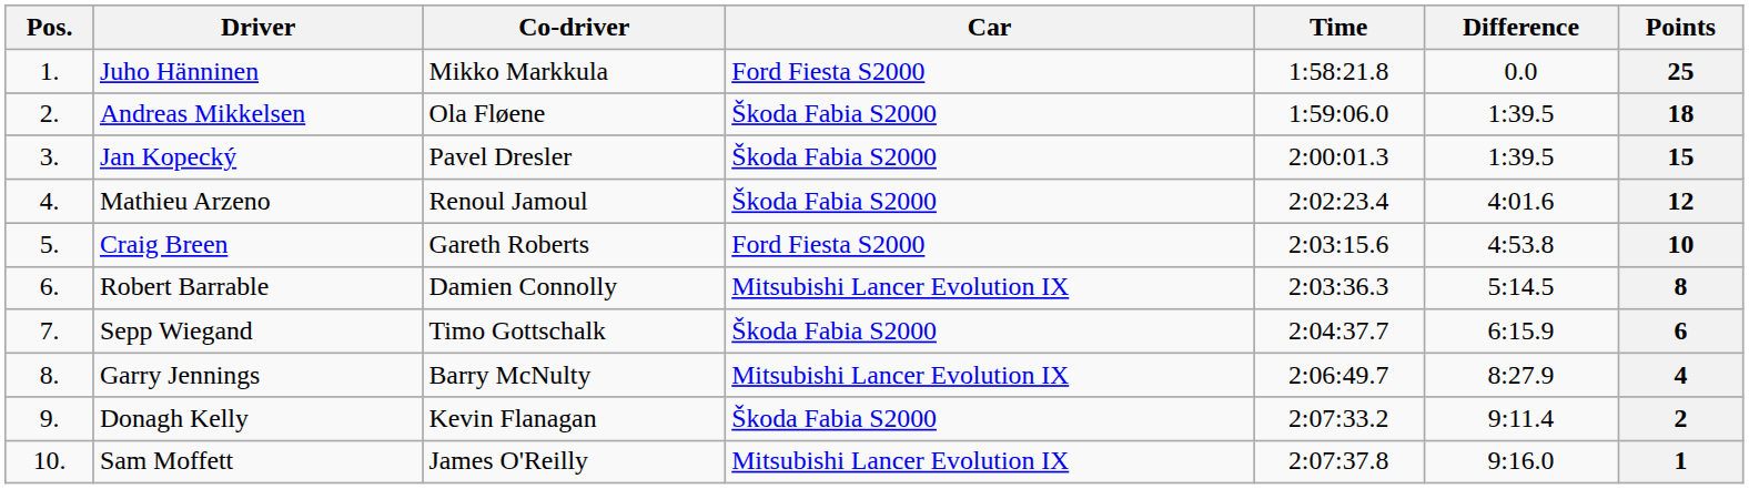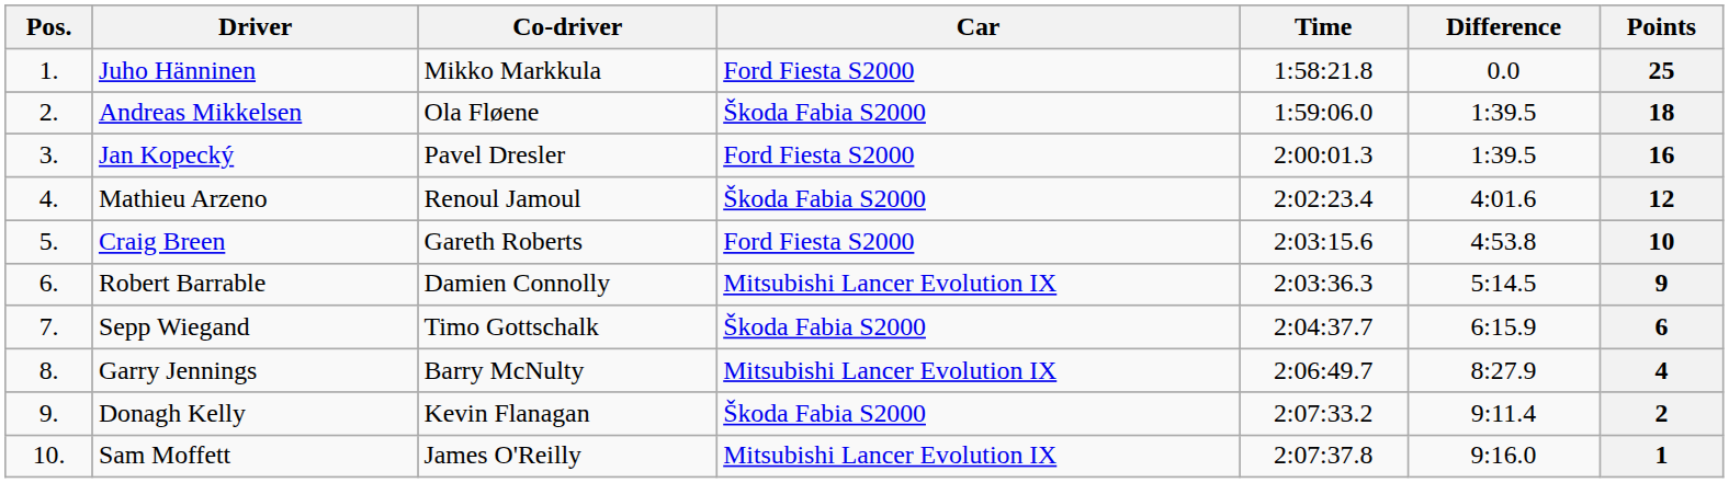 <table class="wikitable" width="73%" style="text-align: center; font-size: 90%; max-width: 950px;">
 <tr>
 <th>Pos.</th>
 <th>Driver</th>
 <th>Co-driver</th>
 <th>Car</th>
 <th>Time</th>
 <th>Difference</th>
 <th>Points</th>
 </tr>
 <tr>
 <td>1.</td>
 <td align="left"> <a href='#'>Juho Hänninen</a></td>
 <td align="left"> Mikko Markkula</td>
 <td align="left"><a href='#'>Ford Fiesta S2000</a></td>
 <td>1:58:21.8</td>
 <td>0.0</td>
 <th>25</th>
 </tr>
 <tr>
 <td>2.</td>
 <td align="left"> <a href='#'>Andreas Mikkelsen</a></td>
 <td align="left"> Ola Fløene</td>
 <td align="left"><a href='#'>Škoda Fabia S2000</a></td>
 <td>1:59:06.0</td>
 <td>1:39.5</td>
 <th>18</th>
 </tr>
 <tr>
 <td>3.</td>
 <td align="left"> <a href='#'>Jan Kopecký</a></td>
 <td align="left"> Pavel Dresler</td>
-<td align="left"><a href='#'>Škoda Fabia S2000</a></td>
+<td align="left"><a href='#'>Ford Fiesta S2000</a></td>
 <td>2:00:01.3</td>
 <td>1:39.5</td>
-<th>15</th>
+<th>16</th>
 </tr>
 <tr>
 <td>4.</td>
 <td align="left"> Mathieu Arzeno</td>
 <td align="left"> Renoul Jamoul</td>
 <td align="left"><a href='#'>Škoda Fabia S2000</a></td>
 <td>2:02:23.4</td>
 <td>4:01.6</td>
 <th>12</th>
 </tr>
 <tr>
 <td>5.</td>
 <td align="left"> <a href='#'>Craig Breen</a></td>
 <td align="left"> Gareth Roberts</td>
 <td align="left"><a href='#'>Ford Fiesta S2000</a></td>
 <td>2:03:15.6</td>
 <td>4:53.8</td>
 <th>10</th>
 </tr>
 <tr>
 <td>6.</td>
 <td align="left"> Robert Barrable</td>
 <td align="left"> Damien Connolly</td>
 <td align="left"><a href='#'>Mitsubishi Lancer Evolution IX</a></td>
 <td>2:03:36.3</td>
 <td>5:14.5</td>
-<th>8</th>
+<th>9</th>
 </tr>
 <tr>
 <td>7.</td>
 <td align="left"> Sepp Wiegand</td>
 <td align="left"> Timo Gottschalk</td>
 <td align="left"><a href='#'>Škoda Fabia S2000</a></td>
 <td>2:04:37.7</td>
 <td>6:15.9</td>
 <th>6</th>
 </tr>
 <tr>
 <td>8.</td>
 <td align="left"> Garry Jennings</td>
 <td align="left"> Barry McNulty</td>
 <td align="left"><a href='#'>Mitsubishi Lancer Evolution IX</a></td>
 <td>2:06:49.7</td>
 <td>8:27.9</td>
 <th>4</th>
 </tr>
 <tr>
 <td>9.</td>
 <td align="left"> Donagh Kelly</td>
 <td align="left"> Kevin Flanagan</td>
 <td align="left"><a href='#'>Škoda Fabia S2000</a></td>
 <td>2:07:33.2</td>
 <td>9:11.4</td>
 <th>2</th>
 </tr>
 <tr>
 <td>10.</td>
 <td align="left"> Sam Moffett</td>
 <td align="left"> James O'Reilly</td>
 <td align="left"><a href='#'>Mitsubishi Lancer Evolution IX</a></td>
 <td>2:07:37.8</td>
 <td>9:16.0</td>
 <th>1</th>
 </tr>
 </table>
